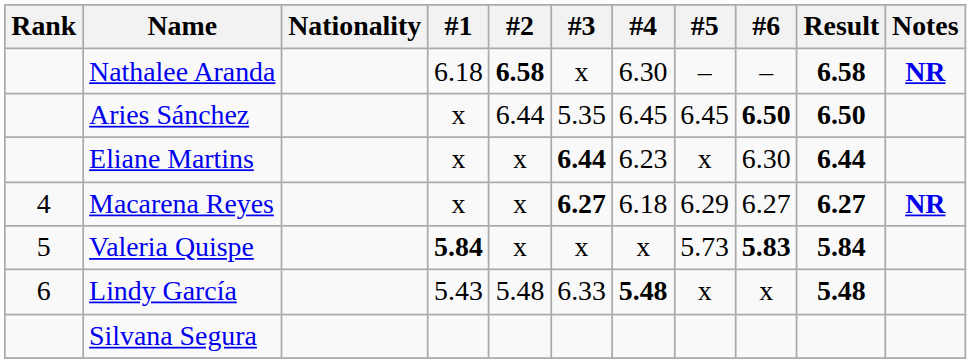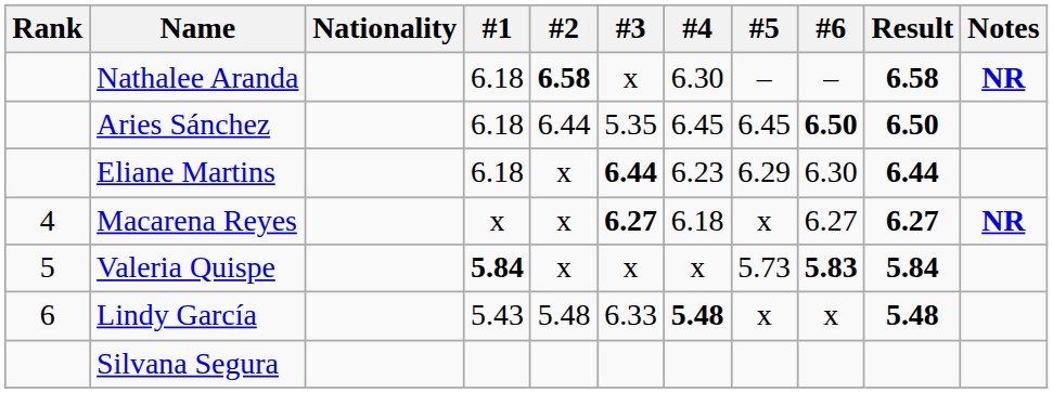 <table class="wikitable sortable" style="text-align:center">
 <tr>
 <th>Rank</th>
 <th>Name</th>
 <th>Nationality</th>
 <th>#1</th>
 <th>#2</th>
 <th>#3</th>
 <th>#4</th>
 <th>#5</th>
 <th>#6</th>
 <th>Result</th>
 <th>Notes</th>
 </tr>
 <tr>
 <td></td>
 <td align=left><a href='#'>Nathalee Aranda</a></td>
 <td align=left></td>
 <td>6.18</td>
 <td><strong>6.58</strong></td>
 <td>x</td>
 <td>6.30</td>
 <td>–</td>
 <td>–</td>
 <td><strong>6.58</strong></td>
 <td><strong><a href='#'>NR</a></strong></td>
 </tr>
 <tr>
 <td></td>
 <td align=left><a href='#'>Aries Sánchez</a></td>
 <td align=left></td>
-<td>x</td>
+<td>6.18</td>
 <td>6.44</td>
 <td>5.35</td>
 <td>6.45</td>
 <td>6.45</td>
 <td><strong>6.50</strong></td>
 <td><strong>6.50</strong></td>
 <td></td>
 </tr>
 <tr>
 <td></td>
 <td align=left><a href='#'>Eliane Martins</a></td>
 <td align=left></td>
-<td>x</td>
+<td>6.18</td>
 <td>x</td>
 <td><strong>6.44</strong></td>
 <td>6.23</td>
-<td>x</td>
+<td>6.29</td>
 <td>6.30</td>
 <td><strong>6.44</strong></td>
 <td></td>
 </tr>
 <tr>
 <td>4</td>
 <td align=left><a href='#'>Macarena Reyes</a></td>
 <td align=left></td>
 <td>x</td>
 <td>x</td>
 <td><strong>6.27</strong></td>
 <td>6.18</td>
-<td>6.29</td>
+<td>x</td>
 <td>6.27</td>
 <td><strong>6.27</strong></td>
 <td><strong><a href='#'>NR</a></strong></td>
 </tr>
 <tr>
 <td>5</td>
 <td align=left><a href='#'>Valeria Quispe</a></td>
 <td align=left></td>
 <td><strong>5.84</strong></td>
 <td>x</td>
 <td>x</td>
 <td>x</td>
 <td>5.73</td>
 <td><strong>5.83</strong></td>
 <td><strong>5.84</strong></td>
 <td></td>
 </tr>
 <tr>
 <td>6</td>
 <td align=left><a href='#'>Lindy García</a></td>
 <td align=left></td>
 <td>5.43</td>
 <td>5.48</td>
 <td>6.33</td>
 <td><strong>5.48</strong></td>
 <td>x</td>
 <td>x</td>
 <td><strong>5.48</strong></td>
 <td></td>
 </tr>
 <tr>
 <td></td>
 <td align=left><a href='#'>Silvana Segura</a></td>
 <td align=left></td>
 <td></td>
 <td></td>
 <td></td>
 <td></td>
 <td></td>
 <td></td>
 <td><strong></strong></td>
 <td></td>
 </tr>
 </table>
